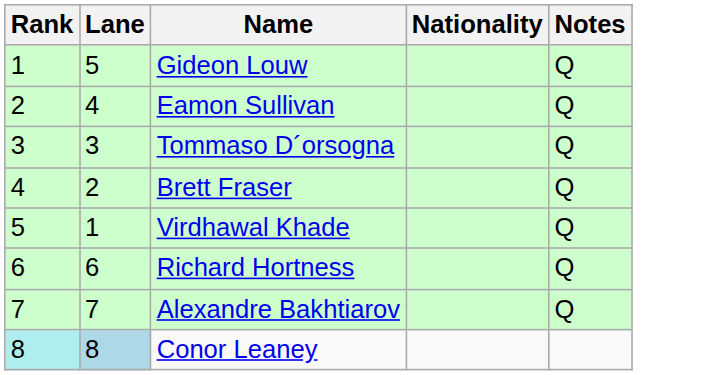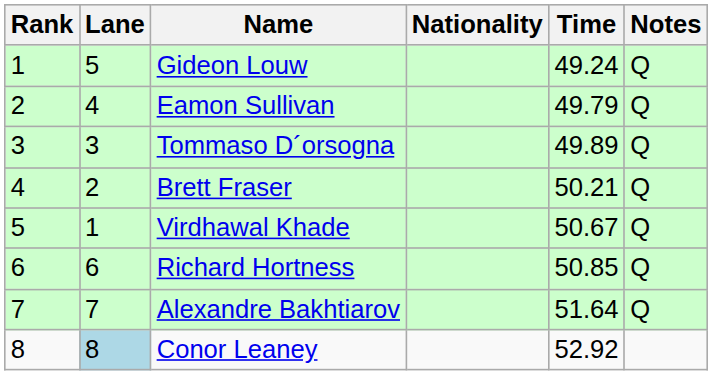 <table class="wikitable">
 <tr>
 <th>Rank</th>
 <th>Lane</th>
 <th>Name</th>
 <th>Nationality</th>
+<th>Time</th>
 <th>Notes</th>
 </tr>
 <tr bgcolor=ccffcc>
 <td>1</td>
 <td>5</td>
 <td><a href='#'>Gideon Louw</a></td>
 <td></td>
+<td>49.24</td>
 <td>Q</td>
 </tr>
 <tr bgcolor=ccffcc>
 <td>2</td>
 <td>4</td>
 <td><a href='#'>Eamon Sullivan</a></td>
 <td></td>
+<td>49.79</td>
 <td>Q</td>
 </tr>
 <tr bgcolor=ccffcc>
 <td>3</td>
 <td>3</td>
 <td><a href='#'>Tommaso D´orsogna</a></td>
 <td></td>
+<td>49.89</td>
 <td>Q</td>
 </tr>
 <tr bgcolor=ccffcc>
 <td>4</td>
 <td>2</td>
 <td><a href='#'>Brett Fraser</a></td>
 <td></td>
+<td>50.21</td>
 <td>Q</td>
 </tr>
 <tr bgcolor=ccffcc>
 <td>5</td>
 <td>1</td>
 <td><a href='#'>Virdhawal Khade</a></td>
 <td></td>
+<td>50.67</td>
 <td>Q</td>
 </tr>
 <tr bgcolor=ccffcc>
 <td>6</td>
 <td>6</td>
 <td><a href='#'>Richard Hortness</a></td>
 <td></td>
+<td>50.85</td>
 <td>Q</td>
 </tr>
 <tr bgcolor=ccffcc>
 <td>7</td>
 <td>7</td>
 <td><a href='#'>Alexandre Bakhtiarov</a></td>
 <td></td>
+<td>51.64</td>
 <td>Q</td>
 </tr>
 <tr>
-<td style="background: paleturquoise;">8</td>
+<td>8</td>
 <td style="background: lightblue;">8</td>
 <td><a href='#'>Conor Leaney</a></td>
 <td></td>
+<td>52.92</td>
 <td></td>
 </tr>
 </table>
